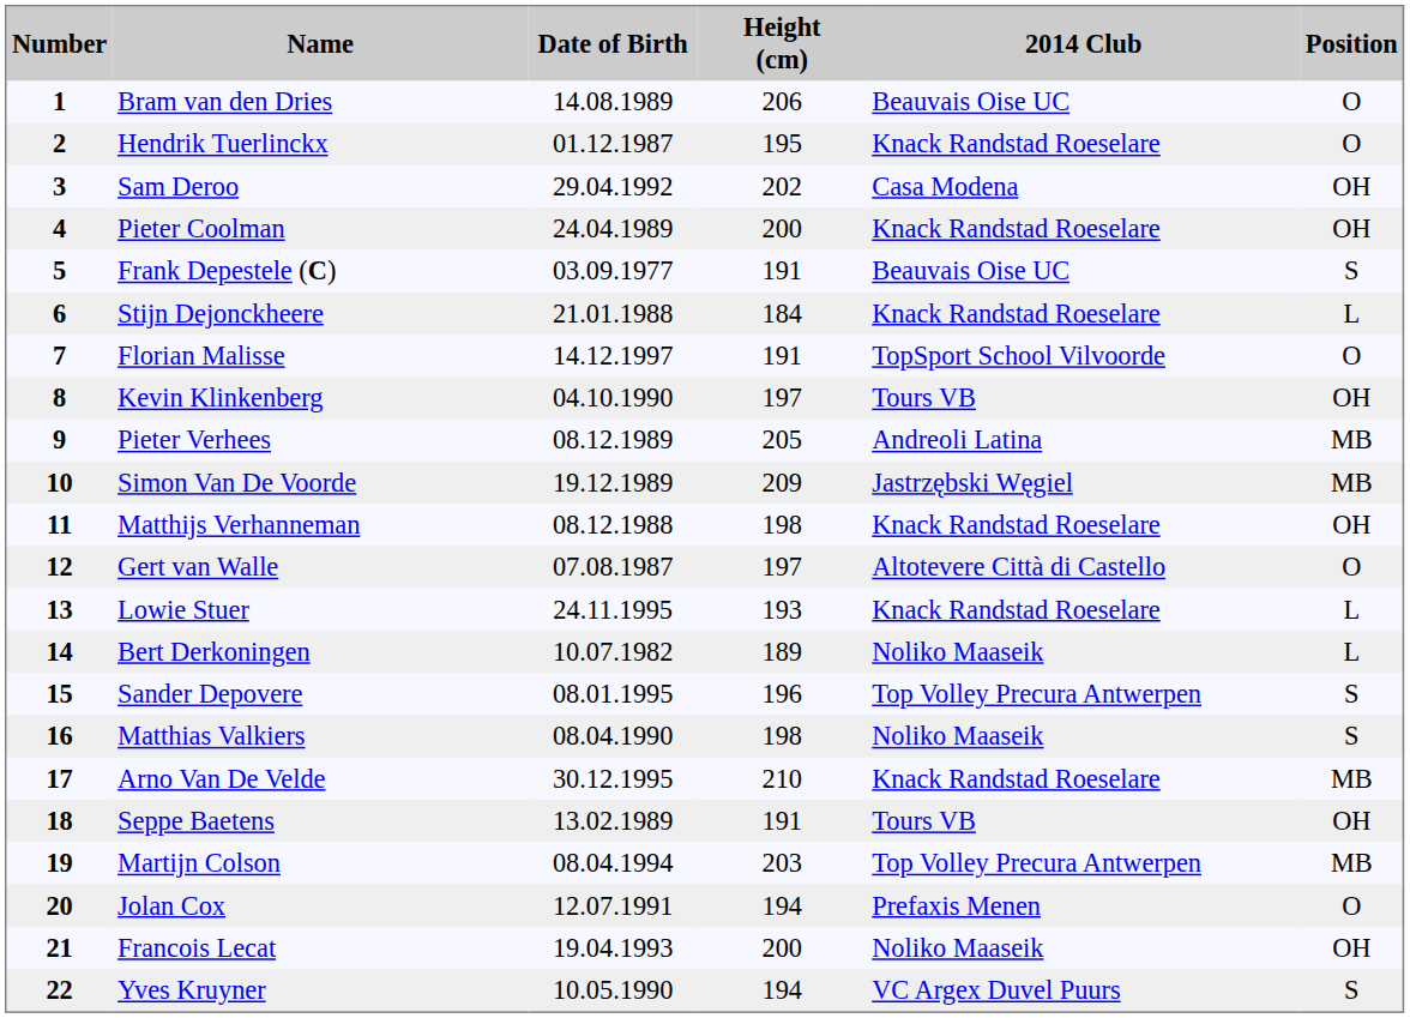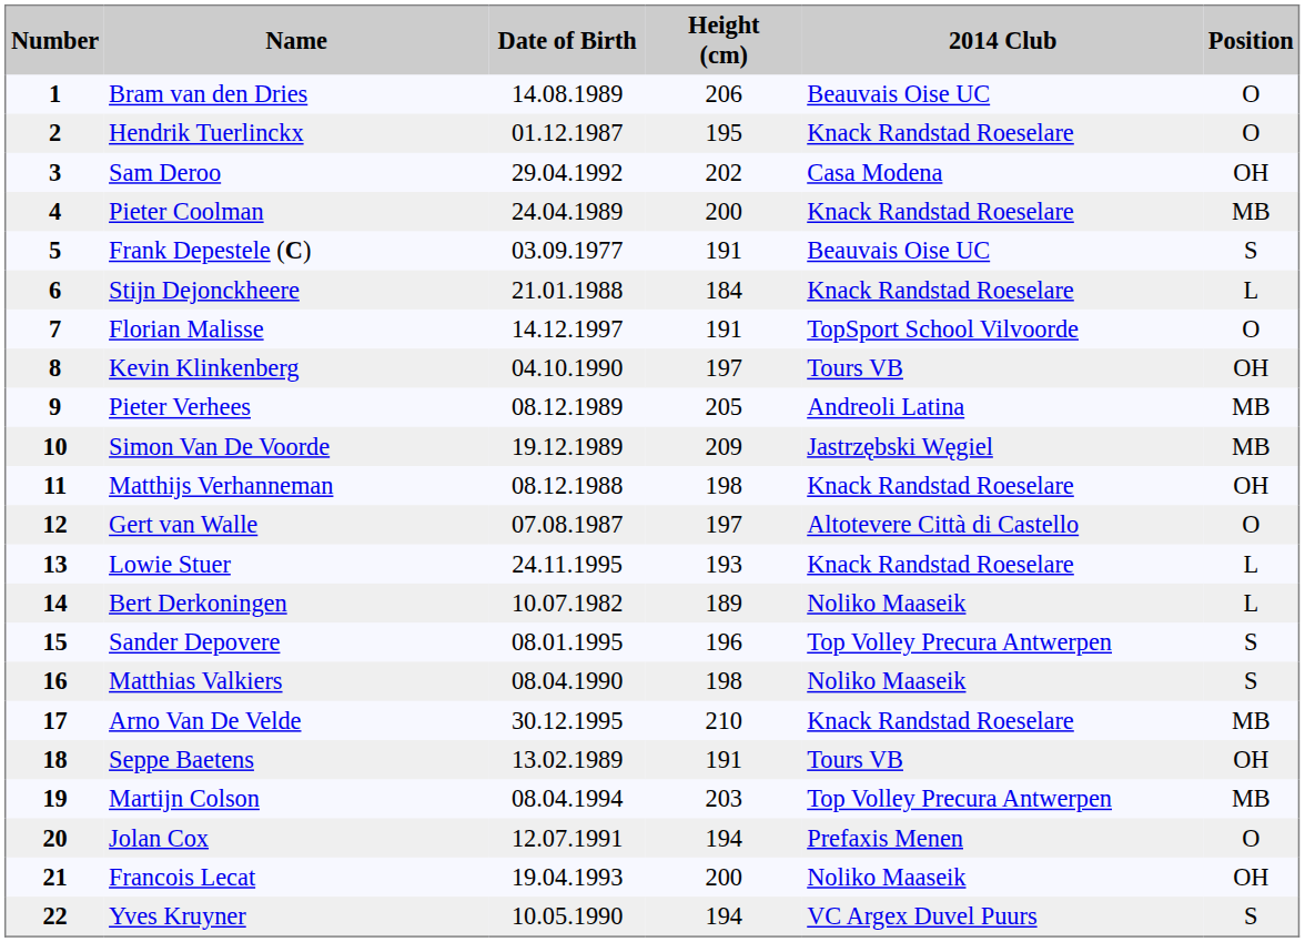 <table cellpadding="3" style="background: #f7f8ff; font-size: 95%; border: 1px solid gray; border-collapse: collapse;">
 <tr style="background:#ccc;">
 <th style="width: 10px;"><strong>Number</strong></th>
 <th style="width: 230px;"><strong>Name</strong></th>
 <th style="width: 90px;"><strong>Date of Birth</strong></th>
 <th style="width: 90px;"><strong>Height<br>(cm)</strong></th>
 <th style="width: 240px;"><strong>2014 Club</strong></th>
 <th style="width: 50px;"><strong>Position</strong></th>
 </tr>
 <tr>
 <td style="text-align:center;"><strong>1</strong></td>
 <td><a href='#'>Bram van den Dries</a></td>
 <td style="text-align:center;">14.08.1989</td>
 <td style="text-align:center;">206</td>
 <td> <a href='#'>Beauvais Oise UC</a></td>
 <td style="text-align:center;">O</td>
 </tr>
 <tr style="background: #efefef;">
 <td style="text-align:center;"><strong>2</strong></td>
 <td><a href='#'>Hendrik Tuerlinckx</a></td>
 <td style="text-align:center;">01.12.1987</td>
 <td style="text-align:center;">195</td>
 <td> <a href='#'>Knack Randstad Roeselare</a></td>
 <td style="text-align:center;">O</td>
 </tr>
 <tr>
 <td style="text-align:center;"><strong>3</strong></td>
 <td><a href='#'>Sam Deroo</a></td>
 <td style="text-align:center;">29.04.1992</td>
 <td style="text-align:center;">202</td>
 <td> <a href='#'>Casa Modena</a></td>
 <td style="text-align:center;">OH</td>
 </tr>
 <tr style="background: #efefef;">
 <td style="text-align:center;"><strong>4</strong></td>
 <td><a href='#'>Pieter Coolman</a></td>
 <td style="text-align:center;">24.04.1989</td>
 <td style="text-align:center;">200</td>
 <td> <a href='#'>Knack Randstad Roeselare</a></td>
-<td style="text-align:center;">OH</td>
+<td style="text-align:center;">MB</td>
 </tr>
 <tr>
 <td style="text-align:center;"><strong>5</strong></td>
 <td><a href='#'>Frank Depestele</a> (<strong>C</strong>)</td>
 <td style="text-align:center;">03.09.1977</td>
 <td style="text-align:center;">191</td>
 <td> <a href='#'>Beauvais Oise UC</a></td>
 <td style="text-align:center;">S</td>
 </tr>
 <tr style="background: #efefef;">
 <td style="text-align:center;"><strong>6</strong></td>
 <td><a href='#'>Stijn Dejonckheere</a></td>
 <td style="text-align:center;">21.01.1988</td>
 <td style="text-align:center;">184</td>
 <td> <a href='#'>Knack Randstad Roeselare</a></td>
 <td style="text-align:center;">L</td>
 </tr>
 <tr>
 <td style="text-align:center;"><strong>7</strong></td>
 <td><a href='#'>Florian Malisse</a></td>
 <td style="text-align:center;">14.12.1997</td>
 <td style="text-align:center;">191</td>
 <td> <a href='#'>TopSport School Vilvoorde</a></td>
 <td style="text-align:center;">O</td>
 </tr>
 <tr style="background: #efefef;">
 <td style="text-align:center;"><strong>8</strong></td>
 <td><a href='#'>Kevin Klinkenberg</a></td>
 <td style="text-align:center;">04.10.1990</td>
 <td style="text-align:center;">197</td>
 <td> <a href='#'>Tours VB</a></td>
 <td style="text-align:center;">OH</td>
 </tr>
 <tr>
 <td style="text-align:center;"><strong>9</strong></td>
 <td><a href='#'>Pieter Verhees</a></td>
 <td style="text-align:center;">08.12.1989</td>
 <td style="text-align:center;">205</td>
 <td> <a href='#'>Andreoli Latina</a></td>
 <td style="text-align:center;">MB</td>
 </tr>
 <tr style="background: #efefef;">
 <td style="text-align:center;"><strong>10</strong></td>
 <td><a href='#'>Simon Van De Voorde</a></td>
 <td style="text-align:center;">19.12.1989</td>
 <td style="text-align:center;">209</td>
 <td> <a href='#'>Jastrzębski Węgiel</a></td>
 <td style="text-align:center;">MB</td>
 </tr>
 <tr>
 <td style="text-align:center;"><strong>11</strong></td>
 <td><a href='#'>Matthijs Verhanneman</a></td>
 <td style="text-align:center;">08.12.1988</td>
 <td style="text-align:center;">198</td>
 <td> <a href='#'>Knack Randstad Roeselare</a></td>
 <td style="text-align:center;">OH</td>
 </tr>
 <tr style="background: #efefef;">
 <td style="text-align:center;"><strong>12</strong></td>
 <td><a href='#'>Gert van Walle</a></td>
 <td style="text-align:center;">07.08.1987</td>
 <td style="text-align:center;">197</td>
 <td> <a href='#'>Altotevere Città di Castello</a></td>
 <td style="text-align:center;">O</td>
 </tr>
 <tr>
 <td style="text-align:center;"><strong>13</strong></td>
 <td><a href='#'>Lowie Stuer</a></td>
 <td style="text-align:center;">24.11.1995</td>
 <td style="text-align:center;">193</td>
 <td> <a href='#'>Knack Randstad Roeselare</a></td>
 <td style="text-align:center;">L</td>
 </tr>
 <tr style="background: #efefef;">
 <td style="text-align:center;"><strong>14</strong></td>
 <td><a href='#'>Bert Derkoningen</a></td>
 <td style="text-align:center;">10.07.1982</td>
 <td style="text-align:center;">189</td>
 <td> <a href='#'>Noliko Maaseik</a></td>
 <td style="text-align:center;">L</td>
 </tr>
 <tr>
 <td style="text-align:center;"><strong>15</strong></td>
 <td><a href='#'>Sander Depovere</a></td>
 <td style="text-align:center;">08.01.1995</td>
 <td style="text-align:center;">196</td>
 <td> <a href='#'>Top Volley Precura Antwerpen</a></td>
 <td style="text-align:center;">S</td>
 </tr>
 <tr style="background: #efefef;">
 <td style="text-align:center;"><strong>16</strong></td>
 <td><a href='#'>Matthias Valkiers</a></td>
 <td style="text-align:center;">08.04.1990</td>
 <td style="text-align:center;">198</td>
 <td> <a href='#'>Noliko Maaseik</a></td>
 <td style="text-align:center;">S</td>
 </tr>
 <tr>
 <td style="text-align:center;"><strong>17</strong></td>
 <td><a href='#'>Arno Van De Velde</a></td>
 <td style="text-align:center;">30.12.1995</td>
 <td style="text-align:center;">210</td>
 <td> <a href='#'>Knack Randstad Roeselare</a></td>
 <td style="text-align:center;">MB</td>
 </tr>
 <tr style="background: #efefef;">
 <td style="text-align:center;"><strong>18</strong></td>
 <td><a href='#'>Seppe Baetens</a></td>
 <td style="text-align:center;">13.02.1989</td>
 <td style="text-align:center;">191</td>
 <td> <a href='#'>Tours VB</a></td>
 <td style="text-align:center;">OH</td>
 </tr>
 <tr>
 <td style="text-align:center;"><strong>19</strong></td>
 <td><a href='#'>Martijn Colson</a></td>
 <td style="text-align:center;">08.04.1994</td>
 <td style="text-align:center;">203</td>
 <td> <a href='#'>Top Volley Precura Antwerpen</a></td>
 <td style="text-align:center;">MB</td>
 </tr>
 <tr style="background: #efefef;">
 <td style="text-align:center;"><strong>20</strong></td>
 <td><a href='#'>Jolan Cox</a></td>
 <td style="text-align:center;">12.07.1991</td>
 <td style="text-align:center;">194</td>
 <td> <a href='#'>Prefaxis Menen</a></td>
 <td style="text-align:center;">O</td>
 </tr>
 <tr>
 <td style="text-align:center;"><strong>21</strong></td>
 <td><a href='#'>Francois Lecat</a></td>
 <td style="text-align:center;">19.04.1993</td>
 <td style="text-align:center;">200</td>
 <td> <a href='#'>Noliko Maaseik</a></td>
 <td style="text-align:center;">OH</td>
 </tr>
 <tr style="background: #efefef;">
 <td style="text-align:center;"><strong>22</strong></td>
 <td><a href='#'>Yves Kruyner</a></td>
 <td style="text-align:center;">10.05.1990</td>
 <td style="text-align:center;">194</td>
 <td> <a href='#'>VC Argex Duvel Puurs</a></td>
 <td style="text-align:center;">S</td>
 </tr>
 </table>
